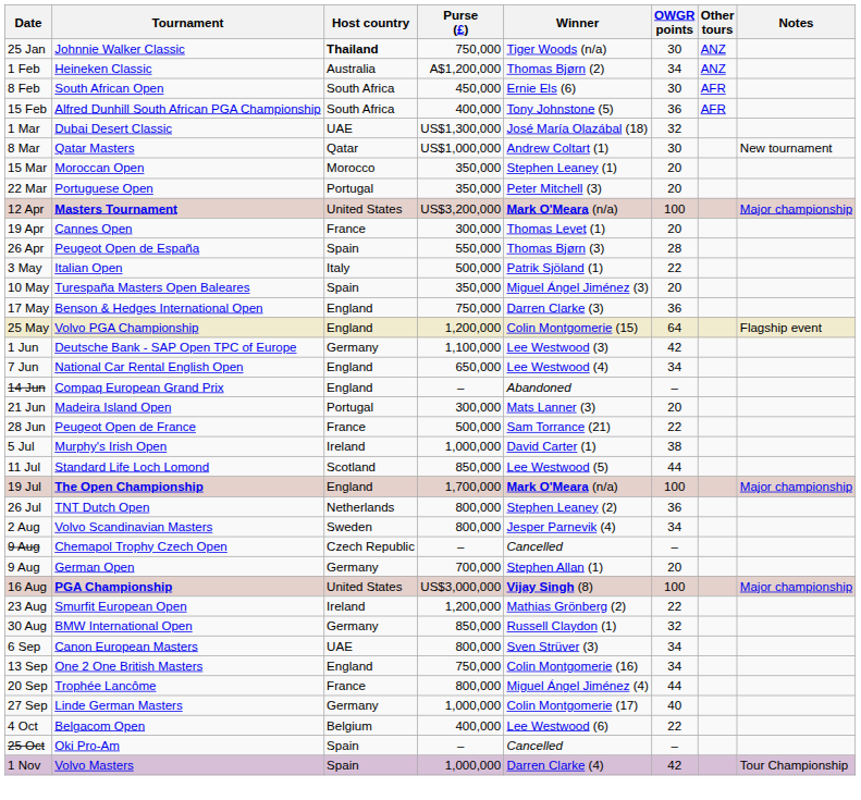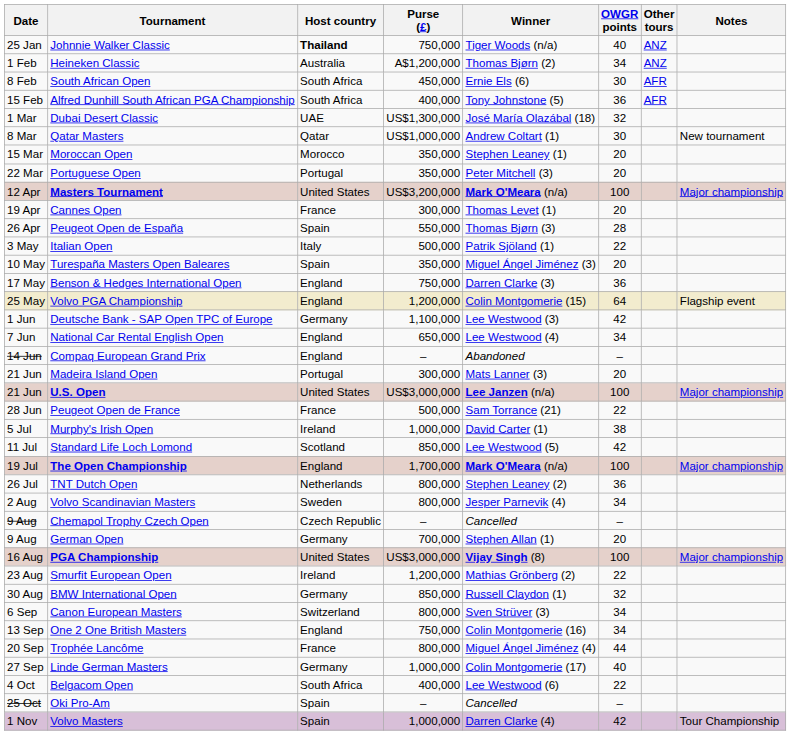 <table class="wikitable" style="font-size:95%">
 <tr>
 <th>Date</th>
 <th>Tournament</th>
 <th>Host country</th>
 <th>Purse<br>(<a href='#'>£</a>)</th>
 <th>Winner</th>
 <th><a href='#'>OWGR</a><br>points</th>
 <th>Other<br>tours</th>
 <th>Notes</th>
 </tr>
 <tr>
 <td>25 Jan</td>
 <td><a href='#'>Johnnie Walker Classic</a></td>
 <td><strong>Thailand</strong></td>
 <td align=right>750,000</td>
 <td> <a href='#'>Tiger Woods</a> (n/a)</td>
-<td align=center>30</td>
+<td align=center>40</td>
 <td><a href='#'>ANZ</a></td>
 <td></td>
 </tr>
 <tr>
 <td>1 Feb</td>
 <td><a href='#'>Heineken Classic</a></td>
 <td>Australia</td>
 <td align=right>A$1,200,000</td>
 <td> <a href='#'>Thomas Bjørn</a> (2)</td>
 <td align=center>34</td>
 <td><a href='#'>ANZ</a></td>
 <td></td>
 </tr>
 <tr>
 <td>8 Feb</td>
 <td><a href='#'>South African Open</a></td>
 <td>South Africa</td>
 <td align=right>450,000</td>
 <td> <a href='#'>Ernie Els</a> (6)</td>
 <td align=center>30</td>
 <td><a href='#'>AFR</a></td>
 <td></td>
 </tr>
 <tr>
 <td>15 Feb</td>
 <td><a href='#'>Alfred Dunhill South African PGA Championship</a></td>
 <td>South Africa</td>
 <td align=right>400,000</td>
 <td> <a href='#'>Tony Johnstone</a> (5)</td>
 <td align=center>36</td>
 <td><a href='#'>AFR</a></td>
 <td></td>
 </tr>
 <tr>
 <td>1 Mar</td>
 <td><a href='#'>Dubai Desert Classic</a></td>
 <td>UAE</td>
 <td align=right>US$1,300,000</td>
 <td> <a href='#'>José María Olazábal</a> (18)</td>
 <td align=center>32</td>
 <td></td>
 <td></td>
 </tr>
 <tr>
 <td>8 Mar</td>
 <td><a href='#'>Qatar Masters</a></td>
 <td>Qatar</td>
 <td align=right>US$1,000,000</td>
 <td> <a href='#'>Andrew Coltart</a> (1)</td>
 <td align=center>30</td>
 <td></td>
 <td>New tournament</td>
 </tr>
 <tr>
 <td>15 Mar</td>
 <td><a href='#'>Moroccan Open</a></td>
 <td>Morocco</td>
 <td align=right>350,000</td>
 <td> <a href='#'>Stephen Leaney</a> (1)</td>
 <td align=center>20</td>
 <td></td>
 <td></td>
 </tr>
 <tr>
 <td>22 Mar</td>
 <td><a href='#'>Portuguese Open</a></td>
 <td>Portugal</td>
 <td align=right>350,000</td>
 <td> <a href='#'>Peter Mitchell</a> (3)</td>
 <td align=center>20</td>
 <td></td>
 <td></td>
 </tr>
 <tr style="background:#e5d1cb;">
 <td>12 Apr</td>
 <td><strong><a href='#'>Masters Tournament</a></strong></td>
 <td>United States</td>
 <td align=right>US$3,200,000</td>
 <td> <strong><a href='#'>Mark O'Meara</a></strong> (n/a)</td>
 <td align=center>100</td>
 <td></td>
 <td><a href='#'>Major championship</a></td>
 </tr>
 <tr>
 <td>19 Apr</td>
 <td><a href='#'>Cannes Open</a></td>
 <td>France</td>
 <td align=right>300,000</td>
 <td> <a href='#'>Thomas Levet</a> (1)</td>
 <td align=center>20</td>
 <td></td>
 <td></td>
 </tr>
 <tr>
 <td>26 Apr</td>
 <td><a href='#'>Peugeot Open de España</a></td>
 <td>Spain</td>
 <td align=right>550,000</td>
 <td> <a href='#'>Thomas Bjørn</a> (3)</td>
 <td align=center>28</td>
 <td></td>
 <td></td>
 </tr>
 <tr>
 <td>3 May</td>
 <td><a href='#'>Italian Open</a></td>
 <td>Italy</td>
 <td align=right>500,000</td>
 <td> <a href='#'>Patrik Sjöland</a> (1)</td>
 <td align=center>22</td>
 <td></td>
 <td></td>
 </tr>
 <tr>
 <td>10 May</td>
 <td><a href='#'>Turespaña Masters Open Baleares</a></td>
 <td>Spain</td>
 <td align=right>350,000</td>
 <td> <a href='#'>Miguel Ángel Jiménez</a> (3)</td>
 <td align=center>20</td>
 <td></td>
 <td></td>
 </tr>
 <tr>
 <td>17 May</td>
 <td><a href='#'>Benson & Hedges International Open</a></td>
 <td>England</td>
 <td align=right>750,000</td>
 <td> <a href='#'>Darren Clarke</a> (3)</td>
 <td align=center>36</td>
 <td></td>
 <td></td>
 </tr>
 <tr style="background:#f2ecce;">
 <td>25 May</td>
 <td><a href='#'>Volvo PGA Championship</a></td>
 <td>England</td>
 <td align=right>1,200,000</td>
 <td> <a href='#'>Colin Montgomerie</a> (15)</td>
 <td align=center>64</td>
 <td></td>
 <td>Flagship event</td>
 </tr>
 <tr>
 <td>1 Jun</td>
 <td><a href='#'>Deutsche Bank - SAP Open TPC of Europe</a></td>
 <td>Germany</td>
 <td align=right>1,100,000</td>
 <td> <a href='#'>Lee Westwood</a> (3)</td>
 <td align=center>42</td>
 <td></td>
 <td></td>
 </tr>
 <tr>
 <td>7 Jun</td>
 <td><a href='#'>National Car Rental English Open</a></td>
 <td>England</td>
 <td align=right>650,000</td>
 <td> <a href='#'>Lee Westwood</a> (4)</td>
 <td align=center>34</td>
 <td></td>
 <td></td>
 </tr>
 <tr>
 <td><s>14 Jun</s></td>
 <td><a href='#'>Compaq European Grand Prix</a></td>
 <td>England</td>
 <td align=center>–</td>
 <td><em>Abandoned</em></td>
 <td align=center>–</td>
 <td></td>
 <td></td>
 </tr>
 <tr>
 <td>21 Jun</td>
 <td><a href='#'>Madeira Island Open</a></td>
 <td>Portugal</td>
 <td align=right>300,000</td>
 <td> <a href='#'>Mats Lanner</a> (3)</td>
 <td align=center>20</td>
 <td></td>
 <td></td>
 </tr>
+<tr style="background:#e5d1cb;">
+<td>21 Jun</td>
+<td><strong><a href='#'>U.S. Open</a></strong></td>
+<td>United States</td>
+<td align=right>US$3,000,000</td>
+<td> <strong><a href='#'>Lee Janzen</a></strong> (n/a)</td>
+<td align=center>100</td>
+<td></td>
+<td><a href='#'>Major championship</a></td>
+</tr>
 <tr>
 <td>28 Jun</td>
 <td><a href='#'>Peugeot Open de France</a></td>
 <td>France</td>
 <td align=right>500,000</td>
 <td> <a href='#'>Sam Torrance</a> (21)</td>
 <td align=center>22</td>
 <td></td>
 <td></td>
 </tr>
 <tr>
 <td>5 Jul</td>
 <td><a href='#'>Murphy's Irish Open</a></td>
 <td>Ireland</td>
 <td align=right>1,000,000</td>
 <td> <a href='#'>David Carter</a> (1)</td>
 <td align=center>38</td>
 <td></td>
 <td></td>
 </tr>
 <tr>
 <td>11 Jul</td>
 <td><a href='#'>Standard Life Loch Lomond</a></td>
 <td>Scotland</td>
 <td align=right>850,000</td>
 <td> <a href='#'>Lee Westwood</a> (5)</td>
-<td align=center>44</td>
+<td align=center>42</td>
 <td></td>
 <td></td>
 </tr>
 <tr style="background:#e5d1cb;">
 <td>19 Jul</td>
 <td><strong><a href='#'>The Open Championship</a></strong></td>
 <td>England</td>
 <td align=right>1,700,000</td>
 <td> <strong><a href='#'>Mark O'Meara</a></strong> (n/a)</td>
 <td align=center>100</td>
 <td></td>
 <td><a href='#'>Major championship</a></td>
 </tr>
 <tr>
 <td>26 Jul</td>
 <td><a href='#'>TNT Dutch Open</a></td>
 <td>Netherlands</td>
 <td align=right>800,000</td>
 <td> <a href='#'>Stephen Leaney</a> (2)</td>
 <td align=center>36</td>
 <td></td>
 <td></td>
 </tr>
 <tr>
 <td>2 Aug</td>
 <td><a href='#'>Volvo Scandinavian Masters</a></td>
 <td>Sweden</td>
 <td align=right>800,000</td>
 <td> <a href='#'>Jesper Parnevik</a> (4)</td>
 <td align=center>34</td>
 <td></td>
 <td></td>
 </tr>
 <tr>
 <td><s>9 Aug</s></td>
 <td><a href='#'>Chemapol Trophy Czech Open</a></td>
 <td>Czech Republic</td>
 <td align=center>–</td>
 <td><em>Cancelled</em></td>
 <td align=center>–</td>
 <td></td>
 <td></td>
 </tr>
 <tr>
 <td>9 Aug</td>
 <td><a href='#'>German Open</a></td>
 <td>Germany</td>
 <td align=right>700,000</td>
 <td> <a href='#'>Stephen Allan</a> (1)</td>
 <td align=center>20</td>
 <td></td>
 <td></td>
 </tr>
 <tr style="background:#e5d1cb;">
 <td>16 Aug</td>
 <td><strong><a href='#'>PGA Championship</a></strong></td>
 <td>United States</td>
 <td align=right>US$3,000,000</td>
 <td> <strong><a href='#'>Vijay Singh</a></strong> (8)</td>
 <td align=center>100</td>
 <td></td>
 <td><a href='#'>Major championship</a></td>
 </tr>
 <tr>
 <td>23 Aug</td>
 <td><a href='#'>Smurfit European Open</a></td>
 <td>Ireland</td>
 <td align=right>1,200,000</td>
 <td> <a href='#'>Mathias Grönberg</a> (2)</td>
 <td align=center>22</td>
 <td></td>
 <td></td>
 </tr>
 <tr>
 <td>30 Aug</td>
 <td><a href='#'>BMW International Open</a></td>
 <td>Germany</td>
 <td align=right>850,000</td>
 <td> <a href='#'>Russell Claydon</a> (1)</td>
 <td align=center>32</td>
 <td></td>
 <td></td>
 </tr>
 <tr>
 <td>6 Sep</td>
 <td><a href='#'>Canon European Masters</a></td>
-<td>UAE</td>
+<td>Switzerland</td>
 <td align=right>800,000</td>
 <td> <a href='#'>Sven Strüver</a> (3)</td>
 <td align=center>34</td>
 <td></td>
 <td></td>
 </tr>
 <tr>
 <td>13 Sep</td>
 <td><a href='#'>One 2 One British Masters</a></td>
 <td>England</td>
 <td align=right>750,000</td>
 <td> <a href='#'>Colin Montgomerie</a> (16)</td>
 <td align=center>34</td>
 <td></td>
 <td></td>
 </tr>
 <tr>
 <td>20 Sep</td>
 <td><a href='#'>Trophée Lancôme</a></td>
 <td>France</td>
 <td align=right>800,000</td>
 <td> <a href='#'>Miguel Ángel Jiménez</a> (4)</td>
 <td align=center>44</td>
 <td></td>
 <td></td>
 </tr>
 <tr>
 <td>27 Sep</td>
 <td><a href='#'>Linde German Masters</a></td>
 <td>Germany</td>
 <td align=right>1,000,000</td>
 <td> <a href='#'>Colin Montgomerie</a> (17)</td>
 <td align=center>40</td>
 <td></td>
 <td></td>
 </tr>
 <tr>
 <td>4 Oct</td>
 <td><a href='#'>Belgacom Open</a></td>
-<td>Belgium</td>
+<td>South Africa</td>
 <td align=right>400,000</td>
 <td> <a href='#'>Lee Westwood</a> (6)</td>
 <td align=center>22</td>
 <td></td>
 <td></td>
 </tr>
 <tr>
 <td><s>25 Oct</s></td>
 <td><a href='#'>Oki Pro-Am</a></td>
 <td>Spain</td>
 <td align=center>–</td>
 <td><em>Cancelled</em></td>
 <td align=center>–</td>
 <td></td>
 <td></td>
 </tr>
 <tr style="background:thistle;">
 <td>1 Nov</td>
 <td><a href='#'>Volvo Masters</a></td>
 <td>Spain</td>
 <td align=right>1,000,000</td>
 <td> <a href='#'>Darren Clarke</a> (4)</td>
 <td align=center>42</td>
 <td></td>
 <td>Tour Championship</td>
 </tr>
 </table>
